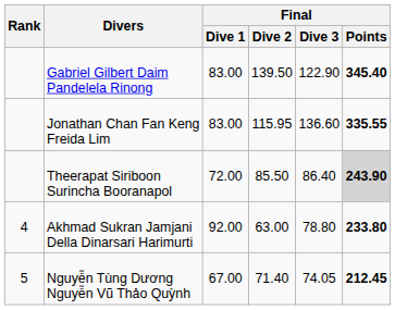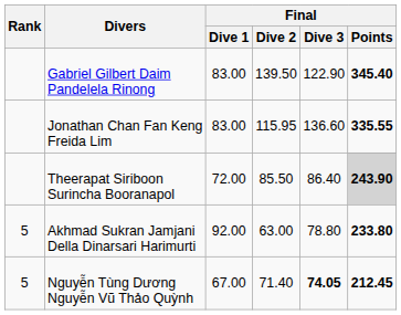 <table class="wikitable sortable"  style="text-align:center">
 <tr>
 <th rowspan="2" data-sort-type=number>Rank</th>
 <th rowspan="2">Divers</th>
 <th colspan="7">Final</th>
 </tr>
 <tr>
 <th>Dive 1</th>
 <th>Dive 2</th>
 <th>Dive 3</th>
 <th>Points</th>
 </tr>
 <tr>
 <td></td>
 <td align="left"><br><a href='#'>Gabriel Gilbert Daim</a><br><a href='#'>Pandelela Rinong</a></td>
 <td>83.00</td>
 <td>139.50</td>
 <td>122.90</td>
 <td><strong>345.40</strong></td>
 </tr>
 <tr>
 <td></td>
 <td align="left"><br>Jonathan Chan Fan Keng<br>Freida Lim</td>
 <td>83.00</td>
 <td>115.95</td>
 <td>136.60</td>
 <td><strong>335.55</strong></td>
 </tr>
 <tr>
 <td></td>
 <td align="left"><br>Theerapat Siriboon<br>Surincha Booranapol</td>
 <td>72.00</td>
 <td>85.50</td>
 <td>86.40</td>
 <td style="background: lightgrey;"><strong>243.90</strong></td>
 </tr>
 <tr>
-<td>4</td>
+<td>5</td>
 <td align="left"><br>Akhmad Sukran Jamjani<br>Della Dinarsari Harimurti</td>
 <td>92.00</td>
 <td>63.00</td>
 <td>78.80</td>
 <td><strong>233.80</strong></td>
 </tr>
 <tr>
 <td>5</td>
 <td align="left"><br>Nguyễn Tùng Dương<br>Nguyễn Vũ Thảo Quỳnh</td>
 <td>67.00</td>
 <td>71.40</td>
-<td>74.05</td>
+<td><strong>74.05</strong></td>
 <td><strong>212.45</strong></td>
 </tr>
 </table>
